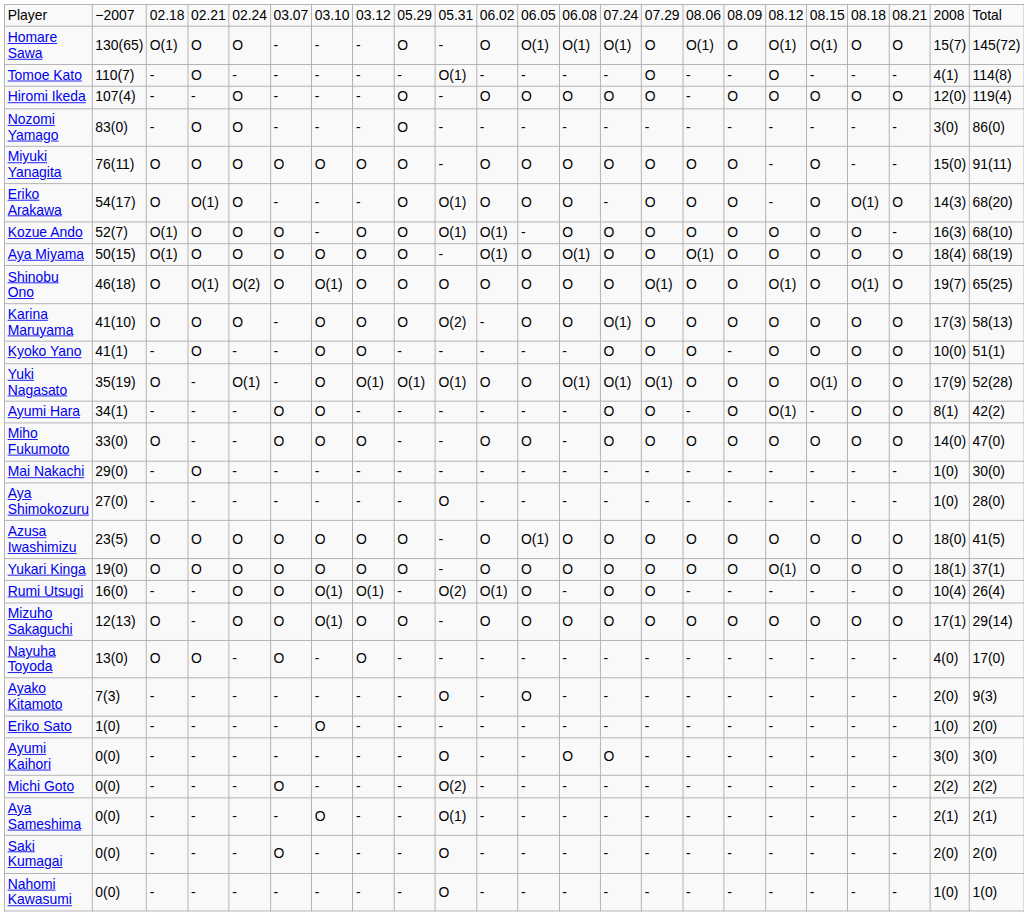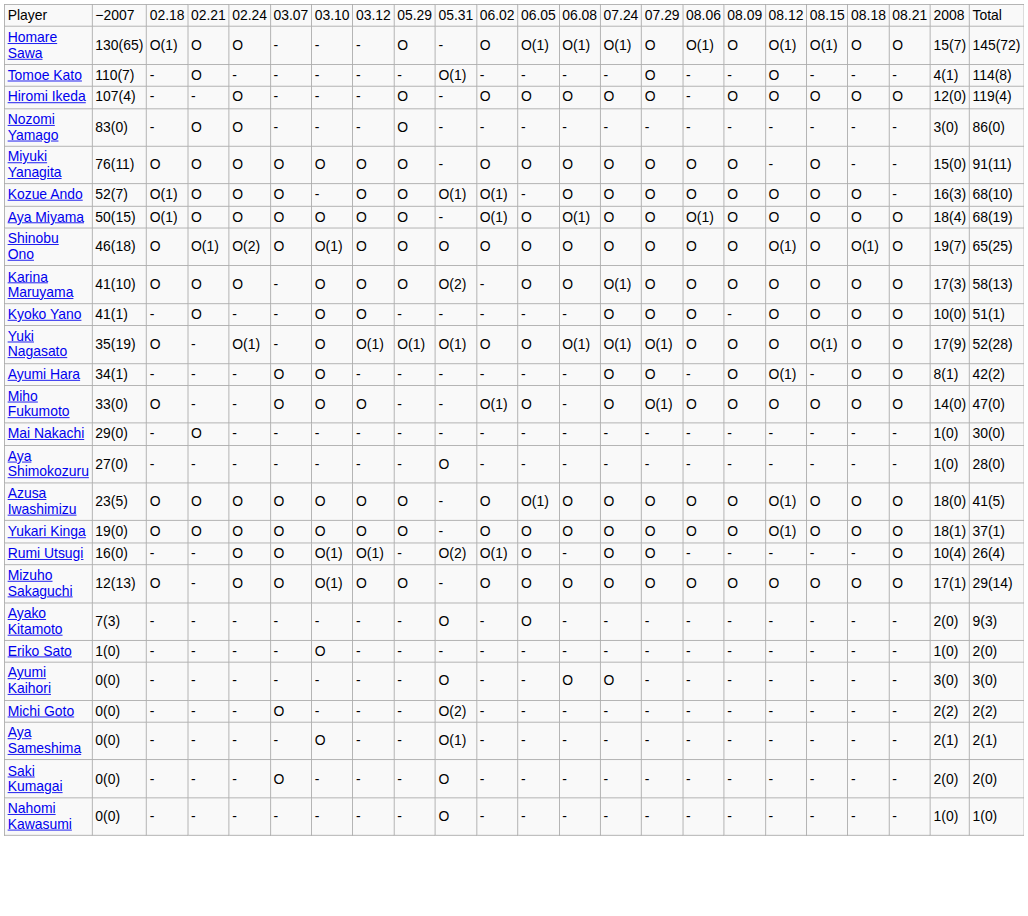 <table class="wikitable" style="text-align:left;">
 <tr>
 <td>Player</td>
 <td>−2007</td>
 <td>02.18</td>
 <td>02.21</td>
 <td>02.24</td>
 <td>03.07</td>
 <td>03.10</td>
 <td>03.12</td>
 <td>05.29</td>
 <td>05.31</td>
 <td>06.02</td>
 <td>06.05</td>
 <td>06.08</td>
 <td>07.24</td>
 <td>07.29</td>
 <td>08.06</td>
 <td>08.09</td>
 <td>08.12</td>
 <td>08.15</td>
 <td>08.18</td>
 <td>08.21</td>
 <td>2008</td>
 <td>Total</td>
 </tr>
 <tr>
 <td><a href='#'>Homare Sawa</a></td>
 <td>130(65)</td>
 <td>O(1)</td>
 <td>O</td>
 <td>O</td>
 <td>-</td>
 <td>-</td>
 <td>-</td>
 <td>O</td>
 <td>-</td>
 <td>O</td>
 <td>O(1)</td>
 <td>O(1)</td>
 <td>O(1)</td>
 <td>O</td>
 <td>O(1)</td>
 <td>O</td>
 <td>O(1)</td>
 <td>O(1)</td>
 <td>O</td>
 <td>O</td>
 <td>15(7)</td>
 <td>145(72)</td>
 </tr>
 <tr>
 <td><a href='#'>Tomoe Kato</a></td>
 <td>110(7)</td>
 <td>-</td>
 <td>O</td>
 <td>-</td>
 <td>-</td>
 <td>-</td>
 <td>-</td>
 <td>-</td>
 <td>O(1)</td>
 <td>-</td>
 <td>-</td>
 <td>-</td>
 <td>-</td>
 <td>O</td>
 <td>-</td>
 <td>-</td>
 <td>O</td>
 <td>-</td>
 <td>-</td>
 <td>-</td>
 <td>4(1)</td>
 <td>114(8)</td>
 </tr>
 <tr>
 <td><a href='#'>Hiromi Ikeda</a></td>
 <td>107(4)</td>
 <td>-</td>
 <td>-</td>
 <td>O</td>
 <td>-</td>
 <td>-</td>
 <td>-</td>
 <td>O</td>
 <td>-</td>
 <td>O</td>
 <td>O</td>
 <td>O</td>
 <td>O</td>
 <td>O</td>
 <td>-</td>
 <td>O</td>
 <td>O</td>
 <td>O</td>
 <td>O</td>
 <td>O</td>
 <td>12(0)</td>
 <td>119(4)</td>
 </tr>
 <tr>
 <td><a href='#'>Nozomi Yamago</a></td>
 <td>83(0)</td>
 <td>-</td>
 <td>O</td>
 <td>O</td>
 <td>-</td>
 <td>-</td>
 <td>-</td>
 <td>O</td>
 <td>-</td>
 <td>-</td>
 <td>-</td>
 <td>-</td>
 <td>-</td>
 <td>-</td>
 <td>-</td>
 <td>-</td>
 <td>-</td>
 <td>-</td>
 <td>-</td>
 <td>-</td>
 <td>3(0)</td>
 <td>86(0)</td>
 </tr>
 <tr>
 <td><a href='#'>Miyuki Yanagita</a></td>
 <td>76(11)</td>
 <td>O</td>
 <td>O</td>
 <td>O</td>
 <td>O</td>
 <td>O</td>
 <td>O</td>
 <td>O</td>
 <td>-</td>
 <td>O</td>
 <td>O</td>
 <td>O</td>
 <td>O</td>
 <td>O</td>
 <td>O</td>
 <td>O</td>
 <td>-</td>
 <td>O</td>
 <td>-</td>
 <td>-</td>
 <td>15(0)</td>
 <td>91(11)</td>
 </tr>
 <tr>
-<td><a href='#'>Eriko Arakawa</a></td>
-<td>54(17)</td>
-<td>O</td>
-<td>O(1)</td>
-<td>O</td>
-<td>-</td>
-<td>-</td>
-<td>-</td>
-<td>O</td>
-<td>O(1)</td>
-<td>O</td>
-<td>O</td>
-<td>O</td>
-<td>-</td>
-<td>O</td>
-<td>O</td>
-<td>O</td>
-<td>-</td>
-<td>O</td>
-<td>O(1)</td>
-<td>O</td>
-<td>14(3)</td>
-<td>68(20)</td>
-</tr>
-<tr>
 <td><a href='#'>Kozue Ando</a></td>
 <td>52(7)</td>
 <td>O(1)</td>
 <td>O</td>
 <td>O</td>
 <td>O</td>
 <td>-</td>
 <td>O</td>
 <td>O</td>
 <td>O(1)</td>
 <td>O(1)</td>
 <td>-</td>
 <td>O</td>
 <td>O</td>
 <td>O</td>
 <td>O</td>
 <td>O</td>
 <td>O</td>
 <td>O</td>
 <td>O</td>
 <td>-</td>
 <td>16(3)</td>
 <td>68(10)</td>
 </tr>
 <tr>
 <td><a href='#'>Aya Miyama</a></td>
 <td>50(15)</td>
 <td>O(1)</td>
 <td>O</td>
 <td>O</td>
 <td>O</td>
 <td>O</td>
 <td>O</td>
 <td>O</td>
 <td>-</td>
 <td>O(1)</td>
 <td>O</td>
 <td>O(1)</td>
 <td>O</td>
 <td>O</td>
 <td>O(1)</td>
 <td>O</td>
 <td>O</td>
 <td>O</td>
 <td>O</td>
 <td>O</td>
 <td>18(4)</td>
 <td>68(19)</td>
 </tr>
 <tr>
 <td><a href='#'>Shinobu Ono</a></td>
 <td>46(18)</td>
 <td>O</td>
 <td>O(1)</td>
 <td>O(2)</td>
 <td>O</td>
 <td>O(1)</td>
 <td>O</td>
 <td>O</td>
 <td>O</td>
 <td>O</td>
 <td>O</td>
 <td>O</td>
 <td>O</td>
-<td>O(1)</td>
+<td>O</td>
 <td>O</td>
 <td>O</td>
 <td>O(1)</td>
 <td>O</td>
 <td>O(1)</td>
 <td>O</td>
 <td>19(7)</td>
 <td>65(25)</td>
 </tr>
 <tr>
 <td><a href='#'>Karina Maruyama</a></td>
 <td>41(10)</td>
 <td>O</td>
 <td>O</td>
 <td>O</td>
 <td>-</td>
 <td>O</td>
 <td>O</td>
 <td>O</td>
 <td>O(2)</td>
 <td>-</td>
 <td>O</td>
 <td>O</td>
 <td>O(1)</td>
 <td>O</td>
 <td>O</td>
 <td>O</td>
 <td>O</td>
 <td>O</td>
 <td>O</td>
 <td>O</td>
 <td>17(3)</td>
 <td>58(13)</td>
 </tr>
 <tr>
 <td><a href='#'>Kyoko Yano</a></td>
 <td>41(1)</td>
 <td>-</td>
 <td>O</td>
 <td>-</td>
 <td>-</td>
 <td>O</td>
 <td>O</td>
 <td>-</td>
 <td>-</td>
 <td>-</td>
 <td>-</td>
 <td>-</td>
 <td>O</td>
 <td>O</td>
 <td>O</td>
 <td>-</td>
 <td>O</td>
 <td>O</td>
 <td>O</td>
 <td>O</td>
 <td>10(0)</td>
 <td>51(1)</td>
 </tr>
 <tr>
 <td><a href='#'>Yuki Nagasato</a></td>
 <td>35(19)</td>
 <td>O</td>
 <td>-</td>
 <td>O(1)</td>
 <td>-</td>
 <td>O</td>
 <td>O(1)</td>
 <td>O(1)</td>
 <td>O(1)</td>
 <td>O</td>
 <td>O</td>
 <td>O(1)</td>
 <td>O(1)</td>
 <td>O(1)</td>
 <td>O</td>
 <td>O</td>
 <td>O</td>
 <td>O(1)</td>
 <td>O</td>
 <td>O</td>
 <td>17(9)</td>
 <td>52(28)</td>
 </tr>
 <tr>
 <td><a href='#'>Ayumi Hara</a></td>
 <td>34(1)</td>
 <td>-</td>
 <td>-</td>
 <td>-</td>
 <td>O</td>
 <td>O</td>
 <td>-</td>
 <td>-</td>
 <td>-</td>
 <td>-</td>
 <td>-</td>
 <td>-</td>
 <td>O</td>
 <td>O</td>
 <td>-</td>
 <td>O</td>
 <td>O(1)</td>
 <td>-</td>
 <td>O</td>
 <td>O</td>
 <td>8(1)</td>
 <td>42(2)</td>
 </tr>
 <tr>
 <td><a href='#'>Miho Fukumoto</a></td>
 <td>33(0)</td>
 <td>O</td>
 <td>-</td>
 <td>-</td>
 <td>O</td>
 <td>O</td>
 <td>O</td>
 <td>-</td>
 <td>-</td>
-<td>O</td>
+<td>O(1)</td>
 <td>O</td>
 <td>-</td>
 <td>O</td>
-<td>O</td>
+<td>O(1)</td>
 <td>O</td>
 <td>O</td>
 <td>O</td>
 <td>O</td>
 <td>O</td>
 <td>O</td>
 <td>14(0)</td>
 <td>47(0)</td>
 </tr>
 <tr>
 <td><a href='#'>Mai Nakachi</a></td>
 <td>29(0)</td>
 <td>-</td>
 <td>O</td>
 <td>-</td>
 <td>-</td>
 <td>-</td>
 <td>-</td>
 <td>-</td>
 <td>-</td>
 <td>-</td>
 <td>-</td>
 <td>-</td>
 <td>-</td>
 <td>-</td>
 <td>-</td>
 <td>-</td>
 <td>-</td>
 <td>-</td>
 <td>-</td>
 <td>-</td>
 <td>1(0)</td>
 <td>30(0)</td>
 </tr>
 <tr>
 <td><a href='#'>Aya Shimokozuru</a></td>
 <td>27(0)</td>
 <td>-</td>
 <td>-</td>
 <td>-</td>
 <td>-</td>
 <td>-</td>
 <td>-</td>
 <td>-</td>
 <td>O</td>
 <td>-</td>
 <td>-</td>
 <td>-</td>
 <td>-</td>
 <td>-</td>
 <td>-</td>
 <td>-</td>
 <td>-</td>
 <td>-</td>
 <td>-</td>
 <td>-</td>
 <td>1(0)</td>
 <td>28(0)</td>
 </tr>
 <tr>
 <td><a href='#'>Azusa Iwashimizu</a></td>
 <td>23(5)</td>
 <td>O</td>
 <td>O</td>
 <td>O</td>
 <td>O</td>
 <td>O</td>
 <td>O</td>
 <td>O</td>
 <td>-</td>
 <td>O</td>
 <td>O(1)</td>
 <td>O</td>
 <td>O</td>
 <td>O</td>
 <td>O</td>
 <td>O</td>
-<td>O</td>
+<td>O(1)</td>
 <td>O</td>
 <td>O</td>
 <td>O</td>
 <td>18(0)</td>
 <td>41(5)</td>
 </tr>
 <tr>
 <td><a href='#'>Yukari Kinga</a></td>
 <td>19(0)</td>
 <td>O</td>
 <td>O</td>
 <td>O</td>
 <td>O</td>
 <td>O</td>
 <td>O</td>
 <td>O</td>
 <td>-</td>
 <td>O</td>
 <td>O</td>
 <td>O</td>
 <td>O</td>
 <td>O</td>
 <td>O</td>
 <td>O</td>
 <td>O(1)</td>
 <td>O</td>
 <td>O</td>
 <td>O</td>
 <td>18(1)</td>
 <td>37(1)</td>
 </tr>
 <tr>
 <td><a href='#'>Rumi Utsugi</a></td>
 <td>16(0)</td>
 <td>-</td>
 <td>-</td>
 <td>O</td>
 <td>O</td>
 <td>O(1)</td>
 <td>O(1)</td>
 <td>-</td>
 <td>O(2)</td>
 <td>O(1)</td>
 <td>O</td>
 <td>-</td>
 <td>O</td>
 <td>O</td>
 <td>-</td>
 <td>-</td>
 <td>-</td>
 <td>-</td>
 <td>-</td>
 <td>O</td>
 <td>10(4)</td>
 <td>26(4)</td>
 </tr>
 <tr>
 <td><a href='#'>Mizuho Sakaguchi</a></td>
 <td>12(13)</td>
 <td>O</td>
 <td>-</td>
 <td>O</td>
 <td>O</td>
 <td>O(1)</td>
 <td>O</td>
 <td>O</td>
 <td>-</td>
 <td>O</td>
 <td>O</td>
 <td>O</td>
 <td>O</td>
 <td>O</td>
 <td>O</td>
 <td>O</td>
 <td>O</td>
 <td>O</td>
 <td>O</td>
 <td>O</td>
 <td>17(1)</td>
 <td>29(14)</td>
-</tr>
-<tr>
-<td><a href='#'>Nayuha Toyoda</a></td>
-<td>13(0)</td>
-<td>O</td>
-<td>O</td>
-<td>-</td>
-<td>O</td>
-<td>-</td>
-<td>O</td>
-<td>-</td>
-<td>-</td>
-<td>-</td>
-<td>-</td>
-<td>-</td>
-<td>-</td>
-<td>-</td>
-<td>-</td>
-<td>-</td>
-<td>-</td>
-<td>-</td>
-<td>-</td>
-<td>-</td>
-<td>4(0)</td>
-<td>17(0)</td>
 </tr>
 <tr>
 <td><a href='#'>Ayako Kitamoto</a></td>
 <td>7(3)</td>
 <td>-</td>
 <td>-</td>
 <td>-</td>
 <td>-</td>
 <td>-</td>
 <td>-</td>
 <td>-</td>
 <td>O</td>
 <td>-</td>
 <td>O</td>
 <td>-</td>
 <td>-</td>
 <td>-</td>
 <td>-</td>
 <td>-</td>
 <td>-</td>
 <td>-</td>
 <td>-</td>
 <td>-</td>
 <td>2(0)</td>
 <td>9(3)</td>
 </tr>
 <tr>
 <td><a href='#'>Eriko Sato</a></td>
 <td>1(0)</td>
 <td>-</td>
 <td>-</td>
 <td>-</td>
 <td>-</td>
 <td>O</td>
 <td>-</td>
 <td>-</td>
 <td>-</td>
 <td>-</td>
 <td>-</td>
 <td>-</td>
 <td>-</td>
 <td>-</td>
 <td>-</td>
 <td>-</td>
 <td>-</td>
 <td>-</td>
 <td>-</td>
 <td>-</td>
 <td>1(0)</td>
 <td>2(0)</td>
 </tr>
 <tr>
 <td><a href='#'>Ayumi Kaihori</a></td>
 <td>0(0)</td>
 <td>-</td>
 <td>-</td>
 <td>-</td>
 <td>-</td>
 <td>-</td>
 <td>-</td>
 <td>-</td>
 <td>O</td>
 <td>-</td>
 <td>-</td>
 <td>O</td>
 <td>O</td>
 <td>-</td>
 <td>-</td>
 <td>-</td>
 <td>-</td>
 <td>-</td>
 <td>-</td>
 <td>-</td>
 <td>3(0)</td>
 <td>3(0)</td>
 </tr>
 <tr>
 <td><a href='#'>Michi Goto</a></td>
 <td>0(0)</td>
 <td>-</td>
 <td>-</td>
 <td>-</td>
 <td>O</td>
 <td>-</td>
 <td>-</td>
 <td>-</td>
 <td>O(2)</td>
 <td>-</td>
 <td>-</td>
 <td>-</td>
 <td>-</td>
 <td>-</td>
 <td>-</td>
 <td>-</td>
 <td>-</td>
 <td>-</td>
 <td>-</td>
 <td>-</td>
 <td>2(2)</td>
 <td>2(2)</td>
 </tr>
 <tr>
 <td><a href='#'>Aya Sameshima</a></td>
 <td>0(0)</td>
 <td>-</td>
 <td>-</td>
 <td>-</td>
 <td>-</td>
 <td>O</td>
 <td>-</td>
 <td>-</td>
 <td>O(1)</td>
 <td>-</td>
 <td>-</td>
 <td>-</td>
 <td>-</td>
 <td>-</td>
 <td>-</td>
 <td>-</td>
 <td>-</td>
 <td>-</td>
 <td>-</td>
 <td>-</td>
 <td>2(1)</td>
 <td>2(1)</td>
 </tr>
 <tr>
 <td><a href='#'>Saki Kumagai</a></td>
 <td>0(0)</td>
 <td>-</td>
 <td>-</td>
 <td>-</td>
 <td>O</td>
 <td>-</td>
 <td>-</td>
 <td>-</td>
 <td>O</td>
 <td>-</td>
 <td>-</td>
 <td>-</td>
 <td>-</td>
 <td>-</td>
 <td>-</td>
 <td>-</td>
 <td>-</td>
 <td>-</td>
 <td>-</td>
 <td>-</td>
 <td>2(0)</td>
 <td>2(0)</td>
 </tr>
 <tr>
 <td><a href='#'>Nahomi Kawasumi</a></td>
 <td>0(0)</td>
 <td>-</td>
 <td>-</td>
 <td>-</td>
 <td>-</td>
 <td>-</td>
 <td>-</td>
 <td>-</td>
 <td>O</td>
 <td>-</td>
 <td>-</td>
 <td>-</td>
 <td>-</td>
 <td>-</td>
 <td>-</td>
 <td>-</td>
 <td>-</td>
 <td>-</td>
 <td>-</td>
 <td>-</td>
 <td>1(0)</td>
 <td>1(0)</td>
 </tr>
 </table>
